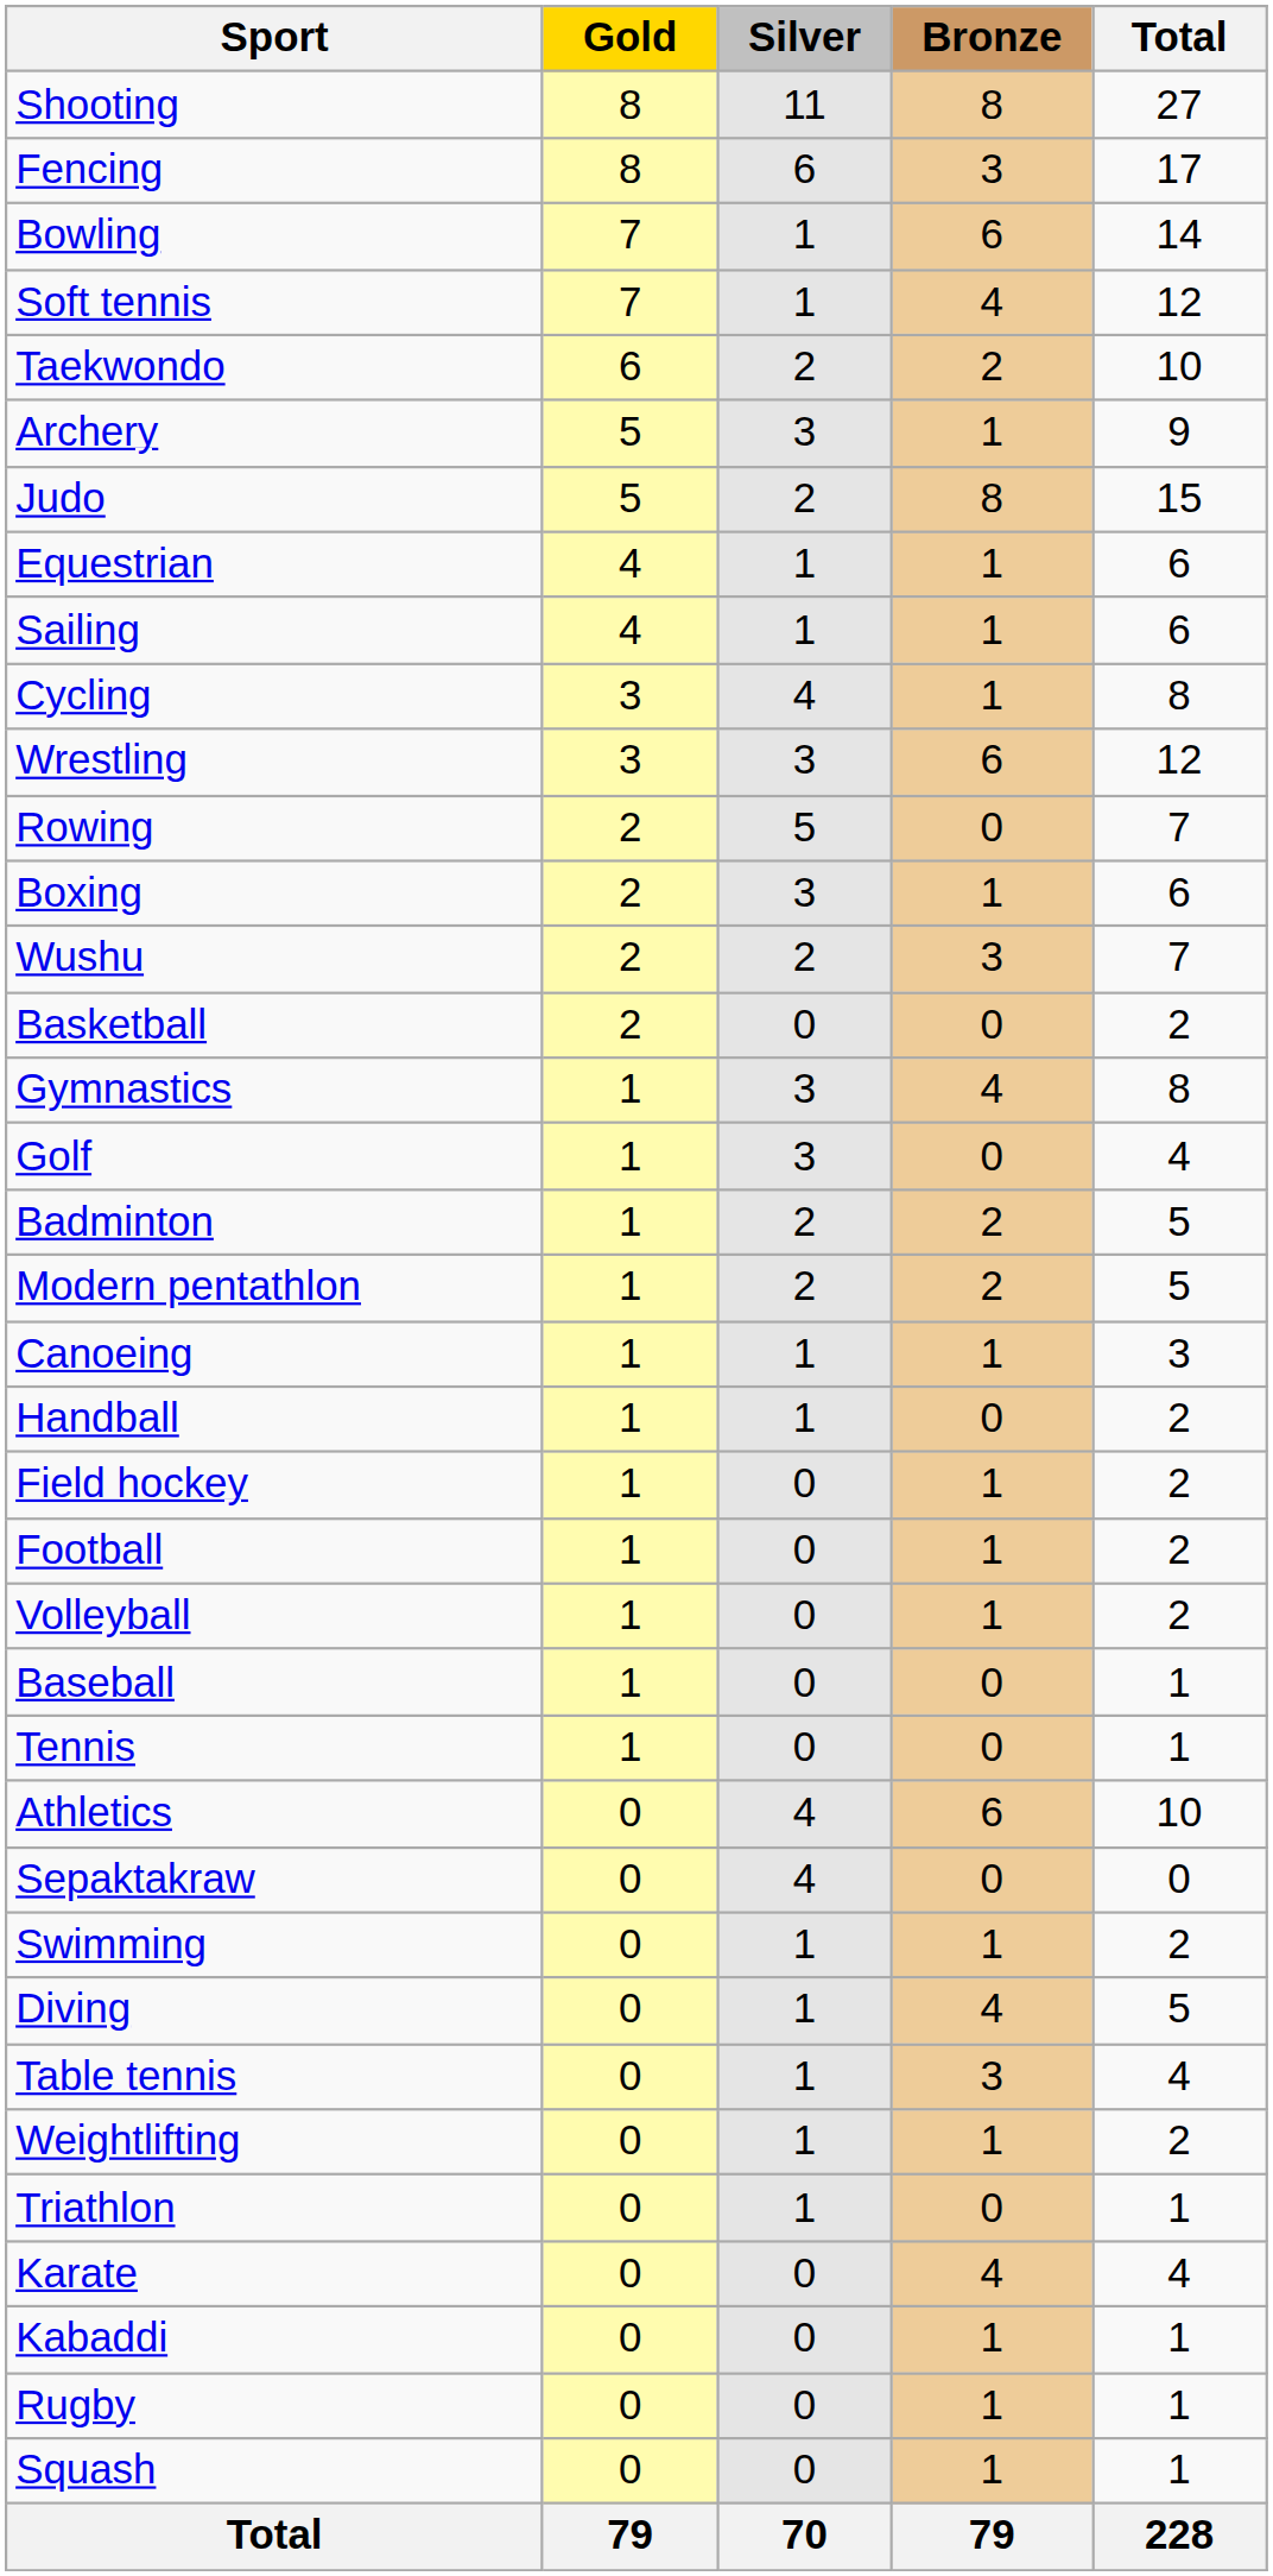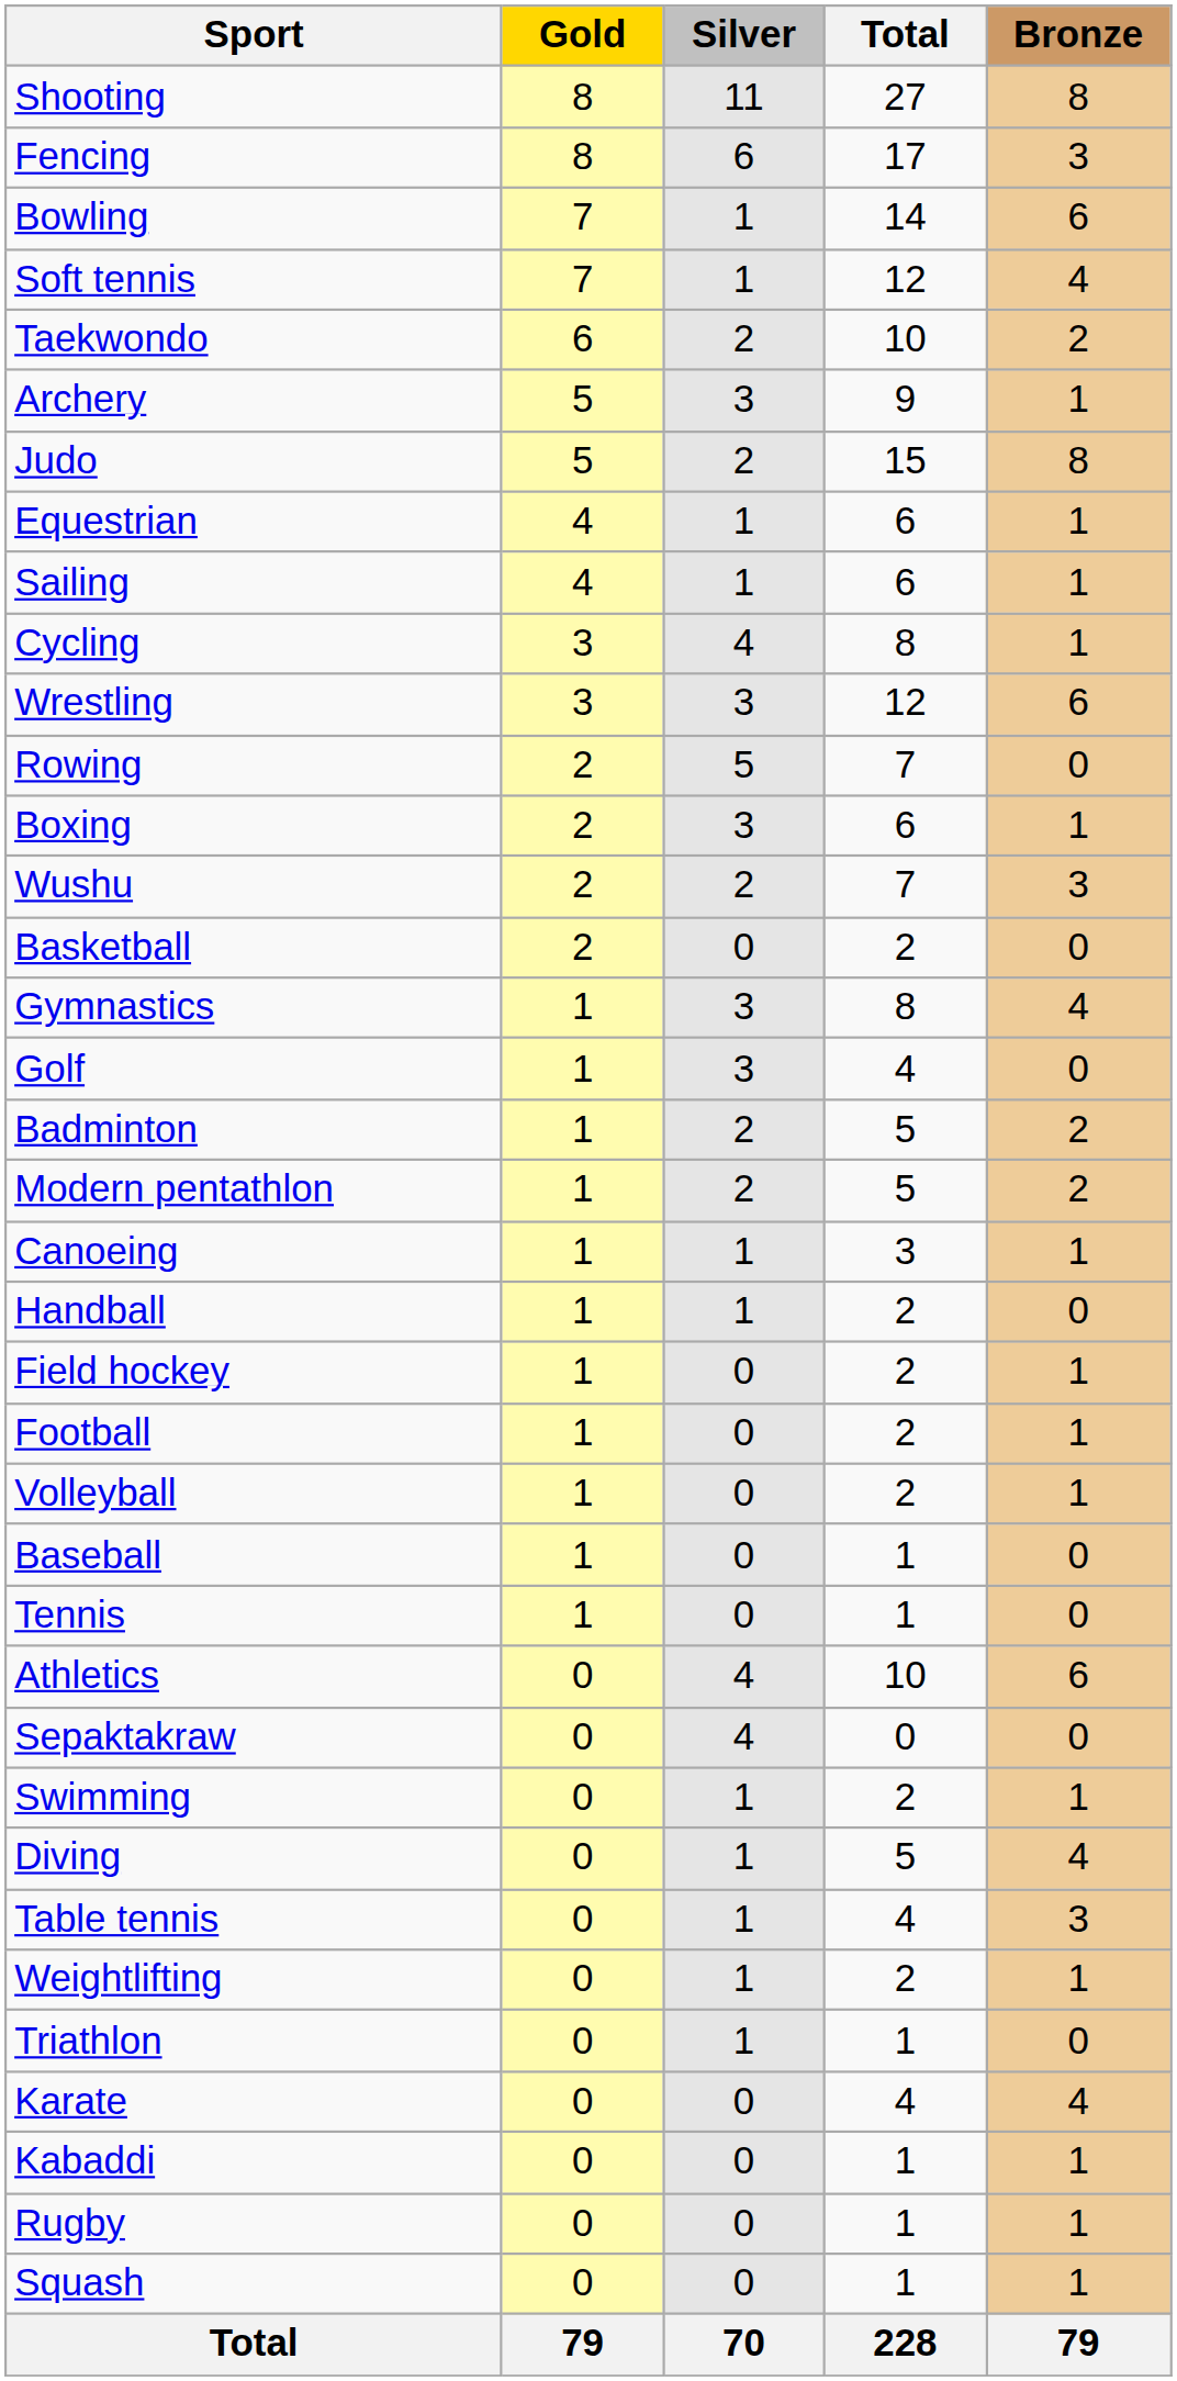 <table class="wikitable sortable" style="text-align:center;">
 <tr>
 <th width=200>Sport</th>
 <td bgcolor=gold width=60><strong>Gold</strong></td>
 <td bgcolor=silver width=60><strong>Silver</strong></td>
+<th width=60>Total</th>
 <td bgcolor=#cc9966 width=70><strong>Bronze</strong></td>
-<th width=60>Total</th>
 </tr>
 <tr>
 <td align=left><a href='#'>Shooting</a></td>
 <td bgcolor=#fffcaf>8</td>
 <td bgcolor=#e5e5e5>11</td>
+<td>27</td>
 <td bgcolor=#eecc99>8</td>
-<td>27</td>
 </tr>
 <tr>
 <td align=left><a href='#'>Fencing</a></td>
 <td bgcolor=#fffcaf>8</td>
 <td bgcolor=#e5e5e5>6</td>
+<td>17</td>
 <td bgcolor=#eecc99>3</td>
-<td>17</td>
 </tr>
 <tr>
 <td align=left><a href='#'>Bowling</a></td>
 <td bgcolor=#fffcaf>7</td>
 <td bgcolor=#e5e5e5>1</td>
+<td>14</td>
 <td bgcolor=#eecc99>6</td>
-<td>14</td>
 </tr>
 <tr>
 <td align=left><a href='#'>Soft tennis</a></td>
 <td bgcolor=#fffcaf>7</td>
 <td bgcolor=#e5e5e5>1</td>
+<td>12</td>
 <td bgcolor=#eecc99>4</td>
-<td>12</td>
 </tr>
 <tr>
 <td align=left><a href='#'>Taekwondo</a></td>
 <td bgcolor=#fffcaf>6</td>
 <td bgcolor=#e5e5e5>2</td>
+<td>10</td>
 <td bgcolor=#eecc99>2</td>
-<td>10</td>
 </tr>
 <tr>
 <td align=left><a href='#'>Archery</a></td>
 <td bgcolor=#fffcaf>5</td>
 <td bgcolor=#e5e5e5>3</td>
+<td>9</td>
 <td bgcolor=#eecc99>1</td>
-<td>9</td>
 </tr>
 <tr>
 <td align=left><a href='#'>Judo</a></td>
 <td bgcolor=#fffcaf>5</td>
 <td bgcolor=#e5e5e5>2</td>
+<td>15</td>
 <td bgcolor=#eecc99>8</td>
-<td>15</td>
 </tr>
 <tr>
 <td align=left><a href='#'>Equestrian</a></td>
 <td bgcolor=#fffcaf>4</td>
 <td bgcolor=#e5e5e5>1</td>
+<td>6</td>
 <td bgcolor=#eecc99>1</td>
-<td>6</td>
 </tr>
 <tr>
 <td align=left><a href='#'>Sailing</a></td>
 <td bgcolor=#fffcaf>4</td>
 <td bgcolor=#e5e5e5>1</td>
+<td>6</td>
 <td bgcolor=#eecc99>1</td>
-<td>6</td>
 </tr>
 <tr>
 <td align=left><a href='#'>Cycling</a></td>
 <td bgcolor=#fffcaf>3</td>
 <td bgcolor=#e5e5e5>4</td>
+<td>8</td>
 <td bgcolor=#eecc99>1</td>
-<td>8</td>
 </tr>
 <tr>
 <td align=left><a href='#'>Wrestling</a></td>
 <td bgcolor=#fffcaf>3</td>
 <td bgcolor=#e5e5e5>3</td>
+<td>12</td>
 <td bgcolor=#eecc99>6</td>
-<td>12</td>
 </tr>
 <tr>
 <td align=left><a href='#'>Rowing</a></td>
 <td bgcolor=#fffcaf>2</td>
 <td bgcolor=#e5e5e5>5</td>
+<td>7</td>
 <td bgcolor=#eecc99>0</td>
-<td>7</td>
 </tr>
 <tr>
 <td align=left><a href='#'>Boxing</a></td>
 <td bgcolor=#fffcaf>2</td>
 <td bgcolor=#e5e5e5>3</td>
+<td>6</td>
 <td bgcolor=#eecc99>1</td>
-<td>6</td>
 </tr>
 <tr>
 <td align=left><a href='#'>Wushu</a></td>
 <td bgcolor=#fffcaf>2</td>
 <td bgcolor=#e5e5e5>2</td>
+<td>7</td>
 <td bgcolor=#eecc99>3</td>
-<td>7</td>
 </tr>
 <tr>
 <td align=left><a href='#'>Basketball</a></td>
 <td bgcolor=#fffcaf>2</td>
 <td bgcolor=#e5e5e5>0</td>
+<td>2</td>
 <td bgcolor=#eecc99>0</td>
-<td>2</td>
 </tr>
 <tr>
 <td align=left><a href='#'>Gymnastics</a></td>
 <td bgcolor=#fffcaf>1</td>
 <td bgcolor=#e5e5e5>3</td>
+<td>8</td>
 <td bgcolor=#eecc99>4</td>
-<td>8</td>
 </tr>
 <tr>
 <td align=left><a href='#'>Golf</a></td>
 <td bgcolor=#fffcaf>1</td>
 <td bgcolor=#e5e5e5>3</td>
+<td>4</td>
 <td bgcolor=#eecc99>0</td>
-<td>4</td>
 </tr>
 <tr>
 <td align=left><a href='#'>Badminton</a></td>
 <td bgcolor=#fffcaf>1</td>
 <td bgcolor=#e5e5e5>2</td>
+<td>5</td>
 <td bgcolor=#eecc99>2</td>
-<td>5</td>
 </tr>
 <tr>
 <td align=left><a href='#'>Modern pentathlon</a></td>
 <td bgcolor=#fffcaf>1</td>
 <td bgcolor=#e5e5e5>2</td>
+<td>5</td>
 <td bgcolor=#eecc99>2</td>
-<td>5</td>
 </tr>
 <tr>
 <td align=left><a href='#'>Canoeing</a></td>
 <td bgcolor=#fffcaf>1</td>
 <td bgcolor=#e5e5e5>1</td>
+<td>3</td>
 <td bgcolor=#eecc99>1</td>
-<td>3</td>
 </tr>
 <tr>
 <td align=left><a href='#'>Handball</a></td>
 <td bgcolor=#fffcaf>1</td>
 <td bgcolor=#e5e5e5>1</td>
+<td>2</td>
 <td bgcolor=#eecc99>0</td>
-<td>2</td>
 </tr>
 <tr>
 <td align=left><a href='#'>Field hockey</a></td>
 <td bgcolor=#fffcaf>1</td>
 <td bgcolor=#e5e5e5>0</td>
+<td>2</td>
 <td bgcolor=#eecc99>1</td>
-<td>2</td>
 </tr>
 <tr>
 <td align=left><a href='#'>Football</a></td>
 <td bgcolor=#fffcaf>1</td>
 <td bgcolor=#e5e5e5>0</td>
+<td>2</td>
 <td bgcolor=#eecc99>1</td>
-<td>2</td>
 </tr>
 <tr>
 <td align=left><a href='#'>Volleyball</a></td>
 <td bgcolor=#fffcaf>1</td>
 <td bgcolor=#e5e5e5>0</td>
+<td>2</td>
 <td bgcolor=#eecc99>1</td>
-<td>2</td>
 </tr>
 <tr>
 <td align=left><a href='#'>Baseball</a></td>
 <td bgcolor=#fffcaf>1</td>
 <td bgcolor=#e5e5e5>0</td>
+<td>1</td>
 <td bgcolor=#eecc99>0</td>
-<td>1</td>
 </tr>
 <tr>
 <td align=left><a href='#'>Tennis</a></td>
 <td bgcolor=#fffcaf>1</td>
 <td bgcolor=#e5e5e5>0</td>
+<td>1</td>
 <td bgcolor=#eecc99>0</td>
-<td>1</td>
 </tr>
 <tr>
 <td align=left><a href='#'>Athletics</a></td>
 <td bgcolor=#fffcaf>0</td>
 <td bgcolor=#e5e5e5>4</td>
+<td>10</td>
 <td bgcolor=#eecc99>6</td>
-<td>10</td>
 </tr>
 <tr>
 <td align=left><a href='#'>Sepaktakraw</a></td>
 <td bgcolor=#fffcaf>0</td>
 <td bgcolor=#e5e5e5>4</td>
+<td>0</td>
 <td bgcolor=#eecc99>0</td>
-<td>0</td>
 </tr>
 <tr>
 <td align=left><a href='#'>Swimming</a></td>
 <td bgcolor=#fffcaf>0</td>
 <td bgcolor=#e5e5e5>1</td>
+<td>2</td>
 <td bgcolor=#eecc99>1</td>
-<td>2</td>
 </tr>
 <tr>
 <td align=left><a href='#'>Diving</a></td>
 <td bgcolor=#fffcaf>0</td>
 <td bgcolor=#e5e5e5>1</td>
+<td>5</td>
 <td bgcolor=#eecc99>4</td>
-<td>5</td>
 </tr>
 <tr>
 <td align=left><a href='#'>Table tennis</a></td>
 <td bgcolor=#fffcaf>0</td>
 <td bgcolor=#e5e5e5>1</td>
+<td>4</td>
 <td bgcolor=#eecc99>3</td>
-<td>4</td>
 </tr>
 <tr>
 <td align=left><a href='#'>Weightlifting</a></td>
 <td bgcolor=#fffcaf>0</td>
 <td bgcolor=#e5e5e5>1</td>
+<td>2</td>
 <td bgcolor=#eecc99>1</td>
-<td>2</td>
 </tr>
 <tr>
 <td align=left><a href='#'>Triathlon</a></td>
 <td bgcolor=#fffcaf>0</td>
 <td bgcolor=#e5e5e5>1</td>
+<td>1</td>
 <td bgcolor=#eecc99>0</td>
-<td>1</td>
 </tr>
 <tr>
 <td align=left><a href='#'>Karate</a></td>
 <td bgcolor=#fffcaf>0</td>
 <td bgcolor=#e5e5e5>0</td>
+<td>4</td>
 <td bgcolor=#eecc99>4</td>
-<td>4</td>
 </tr>
 <tr>
 <td align=left><a href='#'>Kabaddi</a></td>
 <td bgcolor=#fffcaf>0</td>
 <td bgcolor=#e5e5e5>0</td>
+<td>1</td>
 <td bgcolor=#eecc99>1</td>
-<td>1</td>
 </tr>
 <tr>
 <td align=left><a href='#'>Rugby</a></td>
 <td bgcolor=#fffcaf>0</td>
 <td bgcolor=#e5e5e5>0</td>
+<td>1</td>
 <td bgcolor=#eecc99>1</td>
-<td>1</td>
 </tr>
 <tr>
 <td align=left><a href='#'>Squash</a></td>
 <td bgcolor=#fffcaf>0</td>
 <td bgcolor=#e5e5e5>0</td>
+<td>1</td>
 <td bgcolor=#eecc99>1</td>
-<td>1</td>
 </tr>
 <tr>
 <th>Total</th>
 <th>79</th>
 <th>70</th>
+<th>228</th>
 <th>79</th>
-<th>228</th>
 </tr>
 </table>
